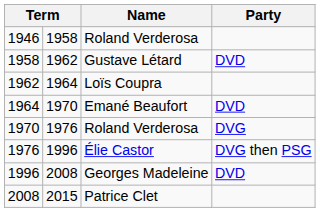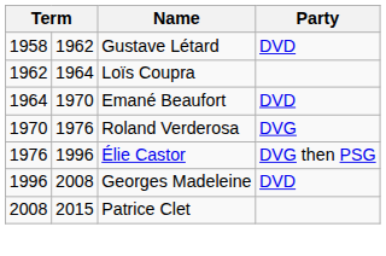 <table class="wikitable">
 <tr>
 <th colspan="2">Term</th>
 <th>Name</th>
 <th>Party</th>
-</tr>
-<tr>
-<td>1946</td>
-<td>1958</td>
-<td>Roland Verderosa</td>
-<td></td>
 </tr>
 <tr>
 <td>1958</td>
 <td>1962</td>
 <td>Gustave Létard</td>
 <td><a href='#'>DVD</a></td>
 </tr>
 <tr>
 <td>1962</td>
 <td>1964</td>
 <td>Loïs Coupra</td>
 <td></td>
 </tr>
 <tr>
 <td>1964</td>
 <td>1970</td>
 <td>Emané Beaufort</td>
 <td><a href='#'>DVD</a></td>
 </tr>
 <tr>
 <td>1970</td>
 <td>1976</td>
 <td>Roland Verderosa</td>
 <td><a href='#'>DVG</a></td>
 </tr>
 <tr>
 <td>1976</td>
 <td>1996</td>
 <td><a href='#'>Élie Castor</a></td>
 <td><a href='#'>DVG</a> then <a href='#'>PSG</a></td>
 </tr>
 <tr>
 <td>1996</td>
 <td>2008</td>
 <td>Georges Madeleine</td>
 <td><a href='#'>DVD</a></td>
 </tr>
 <tr>
 <td>2008</td>
 <td>2015</td>
 <td>Patrice Clet</td>
 <td></td>
 </tr>
 </table>
